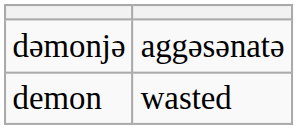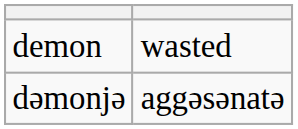 <table class="wikitable">
 <tr>
 <th></th>
 <th></th>
 </tr>
 <tr>
+<td>demon</td>
+<td>wasted</td>
+</tr>
+<tr>
 <td>dəmonjə</td>
 <td>aggəsənatə</td>
 </tr>
-<tr>
-<td>demon</td>
-<td>wasted</td>
-</tr>
 </table>
